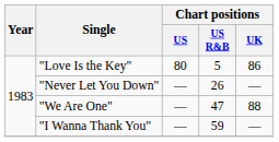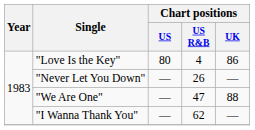 <table class="wikitable" style="text-align:center;">
 <tr>
 <th rowspan="2">Year</th>
 <th rowspan="2">Single</th>
 <th colspan="3">Chart positions</th>
 </tr>
 <tr style="font-size:smaller;">
 <th width="40"><a href='#'>US</a></th>
 <th width="40"><a href='#'>US<br>R&B</a></th>
 <th width="40"><a href='#'>UK</a></th>
 </tr>
 <tr>
 <td rowspan="4">1983</td>
 <td align="left">"Love Is the Key"</td>
 <td>80</td>
-<td>5</td>
+<td>4</td>
 <td>86</td>
 </tr>
 <tr>
 <td align="left">"Never Let You Down"</td>
 <td>—</td>
 <td>26</td>
 <td>—</td>
 </tr>
 <tr>
 <td align="left">"We Are One"</td>
 <td>—</td>
 <td>47</td>
 <td>88</td>
 </tr>
 <tr>
 <td align="left">"I Wanna Thank You"</td>
 <td>—</td>
-<td>59</td>
+<td>62</td>
 <td>—</td>
 </tr>
 <tr>
 </tr>
 </table>
